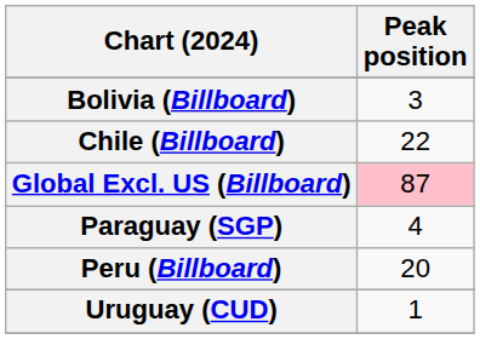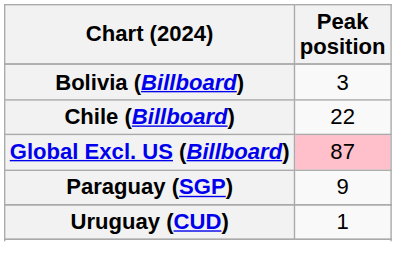 <table class="wikitable sortable plainrowheaders" style="text-align:center">
 <tr>
 <th scope="col">Chart (2024)</th>
 <th scope="col">Peak<br>position</th>
 </tr>
 <tr>
 </tr>
 <tr>
 <th scope="row">Bolivia (<a href='#'><em>Billboard</em></a>)</th>
 <td>3</td>
 </tr>
 <tr>
 <th scope="row">Chile (<a href='#'><em>Billboard</em></a>)</th>
 <td>22</td>
 </tr>
 <tr>
 <th scope="row"><a href='#'>Global Excl. US</a> (<em><a href='#'>Billboard</a></em>)</th>
 <td style="background: pink;">87</td>
 </tr>
 <tr>
 <th scope="row">Paraguay (<a href='#'>SGP</a>)</th>
-<td>4</td>
-</tr>
-<tr>
-<th scope="row">Peru (<a href='#'><em>Billboard</em></a>)</th>
-<td>20</td>
+<td>9</td>
 </tr>
 <tr>
 </tr>
 <tr>
 <th scope="row">Uruguay (<a href='#'>CUD</a>)</th>
 <td>1</td>
 </tr>
 <tr>
 </tr>
 <tr>
 </tr>
 <tr>
 </tr>
 <tr>
 </tr>
 </table>
